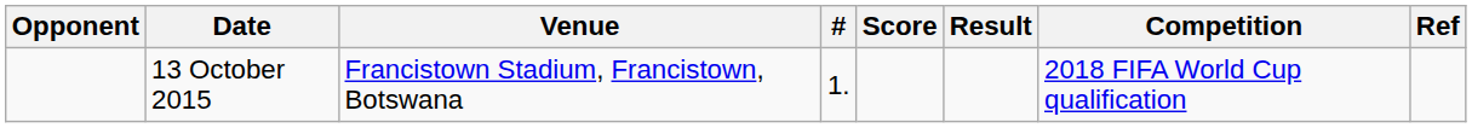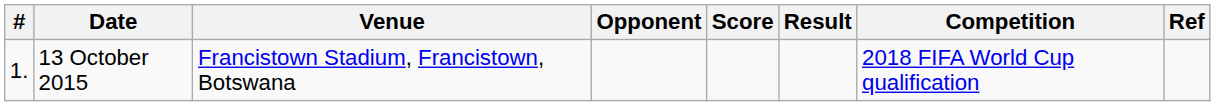 <table class="wikitable">
 <tr>
-<th>Opponent</th>
+<th>#</th>
 <th>Date</th>
 <th>Venue</th>
-<th>#</th>
+<th>Opponent</th>
 <th>Score</th>
 <th>Result</th>
 <th>Competition</th>
 <th>Ref</th>
 </tr>
 <tr>
-<td></td>
+<td>1.</td>
 <td>13 October 2015</td>
 <td><a href='#'>Francistown Stadium</a>, <a href='#'>Francistown</a>, Botswana</td>
-<td>1.</td>
+<td></td>
 <td></td>
 <td></td>
 <td><a href='#'>2018 FIFA World Cup qualification</a></td>
 <td></td>
 </tr>
 </table>
